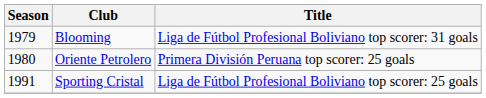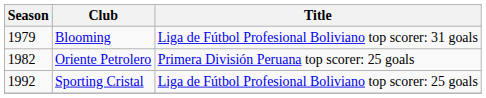 <table class="wikitable">
 <tr>
 <th>Season</th>
 <th>Club</th>
 <th>Title</th>
 </tr>
 <tr>
 <td>1979</td>
 <td><a href='#'>Blooming</a></td>
 <td><a href='#'>Liga de Fútbol Profesional Boliviano</a> top scorer: 31 goals</td>
 </tr>
 <tr>
-<td>1980</td>
+<td>1982</td>
 <td><a href='#'>Oriente Petrolero</a></td>
 <td><a href='#'>Primera División Peruana</a> top scorer: 25 goals</td>
 </tr>
 <tr>
-<td>1991</td>
+<td>1992</td>
 <td><a href='#'>Sporting Cristal</a></td>
 <td><a href='#'>Liga de Fútbol Profesional Boliviano</a> top scorer: 25 goals</td>
 </tr>
 <tr>
 </tr>
 </table>
